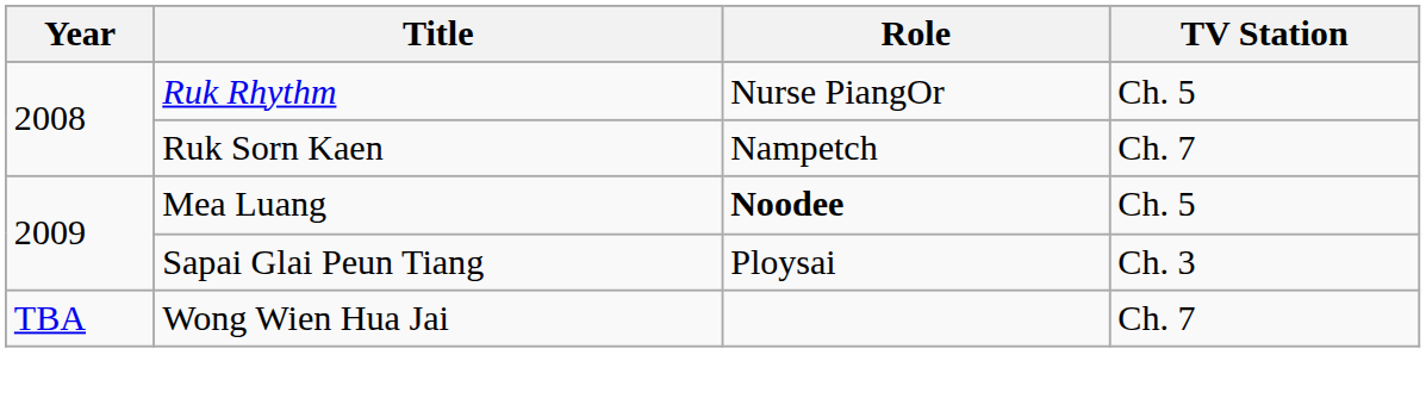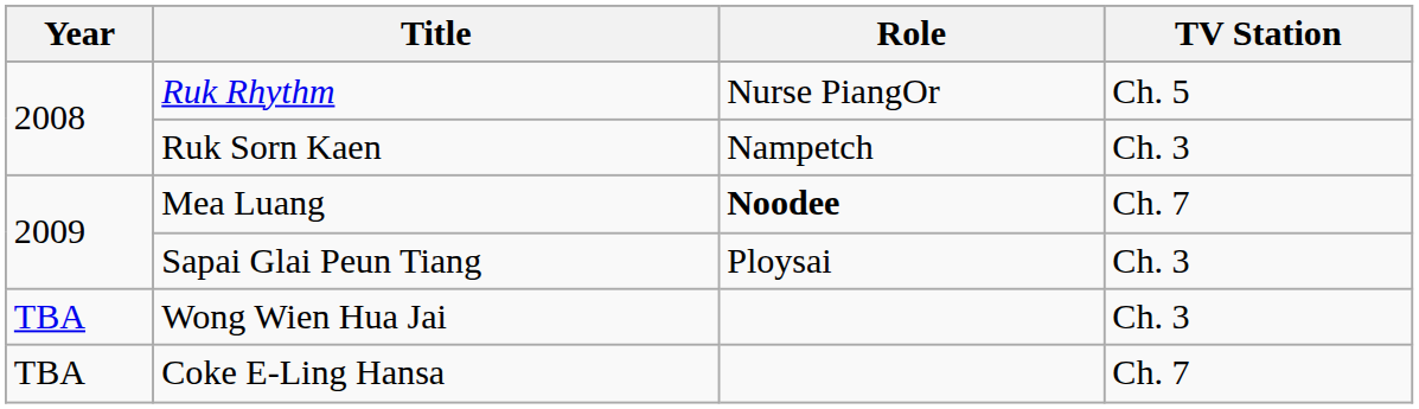 <table class="wikitable" width="50%">
 <tr bgcolor="#CCCCCC">
 <th>Year</th>
 <th>Title</th>
 <th>Role</th>
 <th>TV Station</th>
 </tr>
 <tr>
 <td rowspan="2">2008</td>
 <td><em><a href='#'>Ruk Rhythm</a></em></td>
 <td>Nurse PiangOr</td>
 <td>Ch. 5</td>
 </tr>
 <tr>
 <td>Ruk Sorn Kaen </td>
 <td>Nampetch</td>
-<td>Ch. 7</td>
+<td>Ch. 3</td>
 </tr>
 <tr>
 <td rowspan="2">2009</td>
 <td>Mea Luang </td>
 <td><strong>Noodee</strong></td>
-<td>Ch. 5</td>
+<td>Ch. 7</td>
 </tr>
 <tr>
 <td>Sapai Glai Peun Tiang </td>
 <td>Ploysai</td>
 <td>Ch. 3</td>
 </tr>
 <tr>
 <td><a href='#'>TBA</a></td>
 <td>Wong Wien Hua Jai </td>
 <td></td>
+<td>Ch. 3</td>
+</tr>
+<tr>
+<td>TBA</td>
+<td>Coke E-Ling Hansa </td>
+<td></td>
 <td>Ch. 7</td>
 </tr>
 </table>
